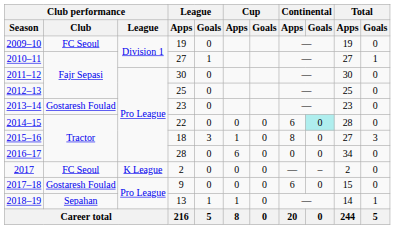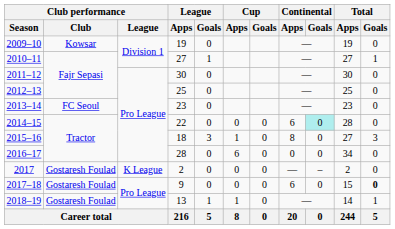 <table class="wikitable" style="text-align:center">
 <tr>
 <th colspan=3>Club performance</th>
 <th colspan=2>League</th>
 <th colspan=2>Cup</th>
 <th colspan=2>Continental</th>
 <th colspan=2>Total</th>
 </tr>
 <tr>
 <th>Season</th>
 <th>Club</th>
 <th>League</th>
 <th>Apps</th>
 <th>Goals</th>
 <th>Apps</th>
 <th>Goals</th>
 <th>Apps</th>
 <th>Goals</th>
 <th>Apps</th>
 <th>Goals</th>
 </tr>
 <tr>
 <td><a href='#'>2009–10</a></td>
-<td><a href='#'>FC Seoul</a></td>
+<td><a href='#'>Kowsar</a></td>
 <td rowspan="2"><a href='#'>Division 1</a></td>
 <td>19</td>
 <td>0</td>
 <td></td>
 <td></td>
 <td colspan="2">—</td>
 <td>19</td>
 <td>0</td>
 </tr>
 <tr>
 <td><a href='#'>2010–11</a></td>
 <td rowspan="3"><a href='#'>Fajr Sepasi</a></td>
 <td>27</td>
 <td>1</td>
 <td></td>
 <td></td>
 <td colspan="2">—</td>
 <td>27</td>
 <td>1</td>
 </tr>
 <tr>
 <td><a href='#'>2011–12</a></td>
 <td rowspan="6"><a href='#'>Pro League</a></td>
 <td>30</td>
 <td>0</td>
 <td></td>
 <td></td>
 <td colspan="2">—</td>
 <td>30</td>
 <td>0</td>
 </tr>
 <tr>
 <td><a href='#'>2012–13</a></td>
 <td>25</td>
 <td>0</td>
 <td></td>
 <td></td>
 <td colspan="2">—</td>
 <td>25</td>
 <td>0</td>
 </tr>
 <tr>
 <td><a href='#'>2013–14</a></td>
-<td><a href='#'>Gostaresh Foulad</a></td>
+<td><a href='#'>FC Seoul</a></td>
 <td>23</td>
 <td>0</td>
 <td></td>
 <td></td>
 <td colspan="2">—</td>
 <td>23</td>
 <td>0</td>
 </tr>
 <tr>
 <td><a href='#'>2014–15</a></td>
 <td rowspan="3"><a href='#'>Tractor</a></td>
 <td>22</td>
 <td>0</td>
 <td>0</td>
 <td>0</td>
 <td>6</td>
 <td style="background: paleturquoise;">0</td>
 <td>28</td>
 <td>0</td>
 </tr>
 <tr>
 <td><a href='#'>2015–16</a></td>
 <td>18</td>
 <td>3</td>
 <td>1</td>
 <td>0</td>
 <td>8</td>
 <td>0</td>
 <td>27</td>
 <td>3</td>
 </tr>
 <tr>
 <td><a href='#'>2016–17</a></td>
 <td>28</td>
 <td>0</td>
 <td>6</td>
 <td>0</td>
 <td>0</td>
 <td>0</td>
 <td>34</td>
 <td>0</td>
 </tr>
 <tr>
 <td><a href='#'>2017</a></td>
-<td><a href='#'>FC Seoul</a></td>
+<td><a href='#'>Gostaresh Foulad</a></td>
 <td><a href='#'>K League</a></td>
 <td>2</td>
 <td>0</td>
 <td>0</td>
 <td>0</td>
 <td>—</td>
 <td>–</td>
 <td>2</td>
 <td>0</td>
 </tr>
 <tr>
 <td><a href='#'>2017–18</a></td>
 <td><a href='#'>Gostaresh Foulad</a></td>
 <td rowspan="2"><a href='#'>Pro League</a></td>
 <td>9</td>
 <td>0</td>
 <td>0</td>
 <td>0</td>
 <td>6</td>
 <td>0</td>
 <td>15</td>
-<td>0</td>
+<td><strong>0</strong></td>
 </tr>
 <tr>
 <td><a href='#'>2018–19</a></td>
-<td rowspan="1"><a href='#'>Sepahan</a></td>
+<td><a href='#'>Gostaresh Foulad</a></td>
 <td>13</td>
 <td>1</td>
 <td>1</td>
 <td>0</td>
 <td colspan="2">—</td>
 <td>14</td>
 <td>1</td>
 </tr>
 <tr>
 <th colspan=3>Career total</th>
 <th>216</th>
 <th>5</th>
 <th>8</th>
 <th>0</th>
 <th>20</th>
 <th>0</th>
 <th>244</th>
 <th>5</th>
 </tr>
 </table>
